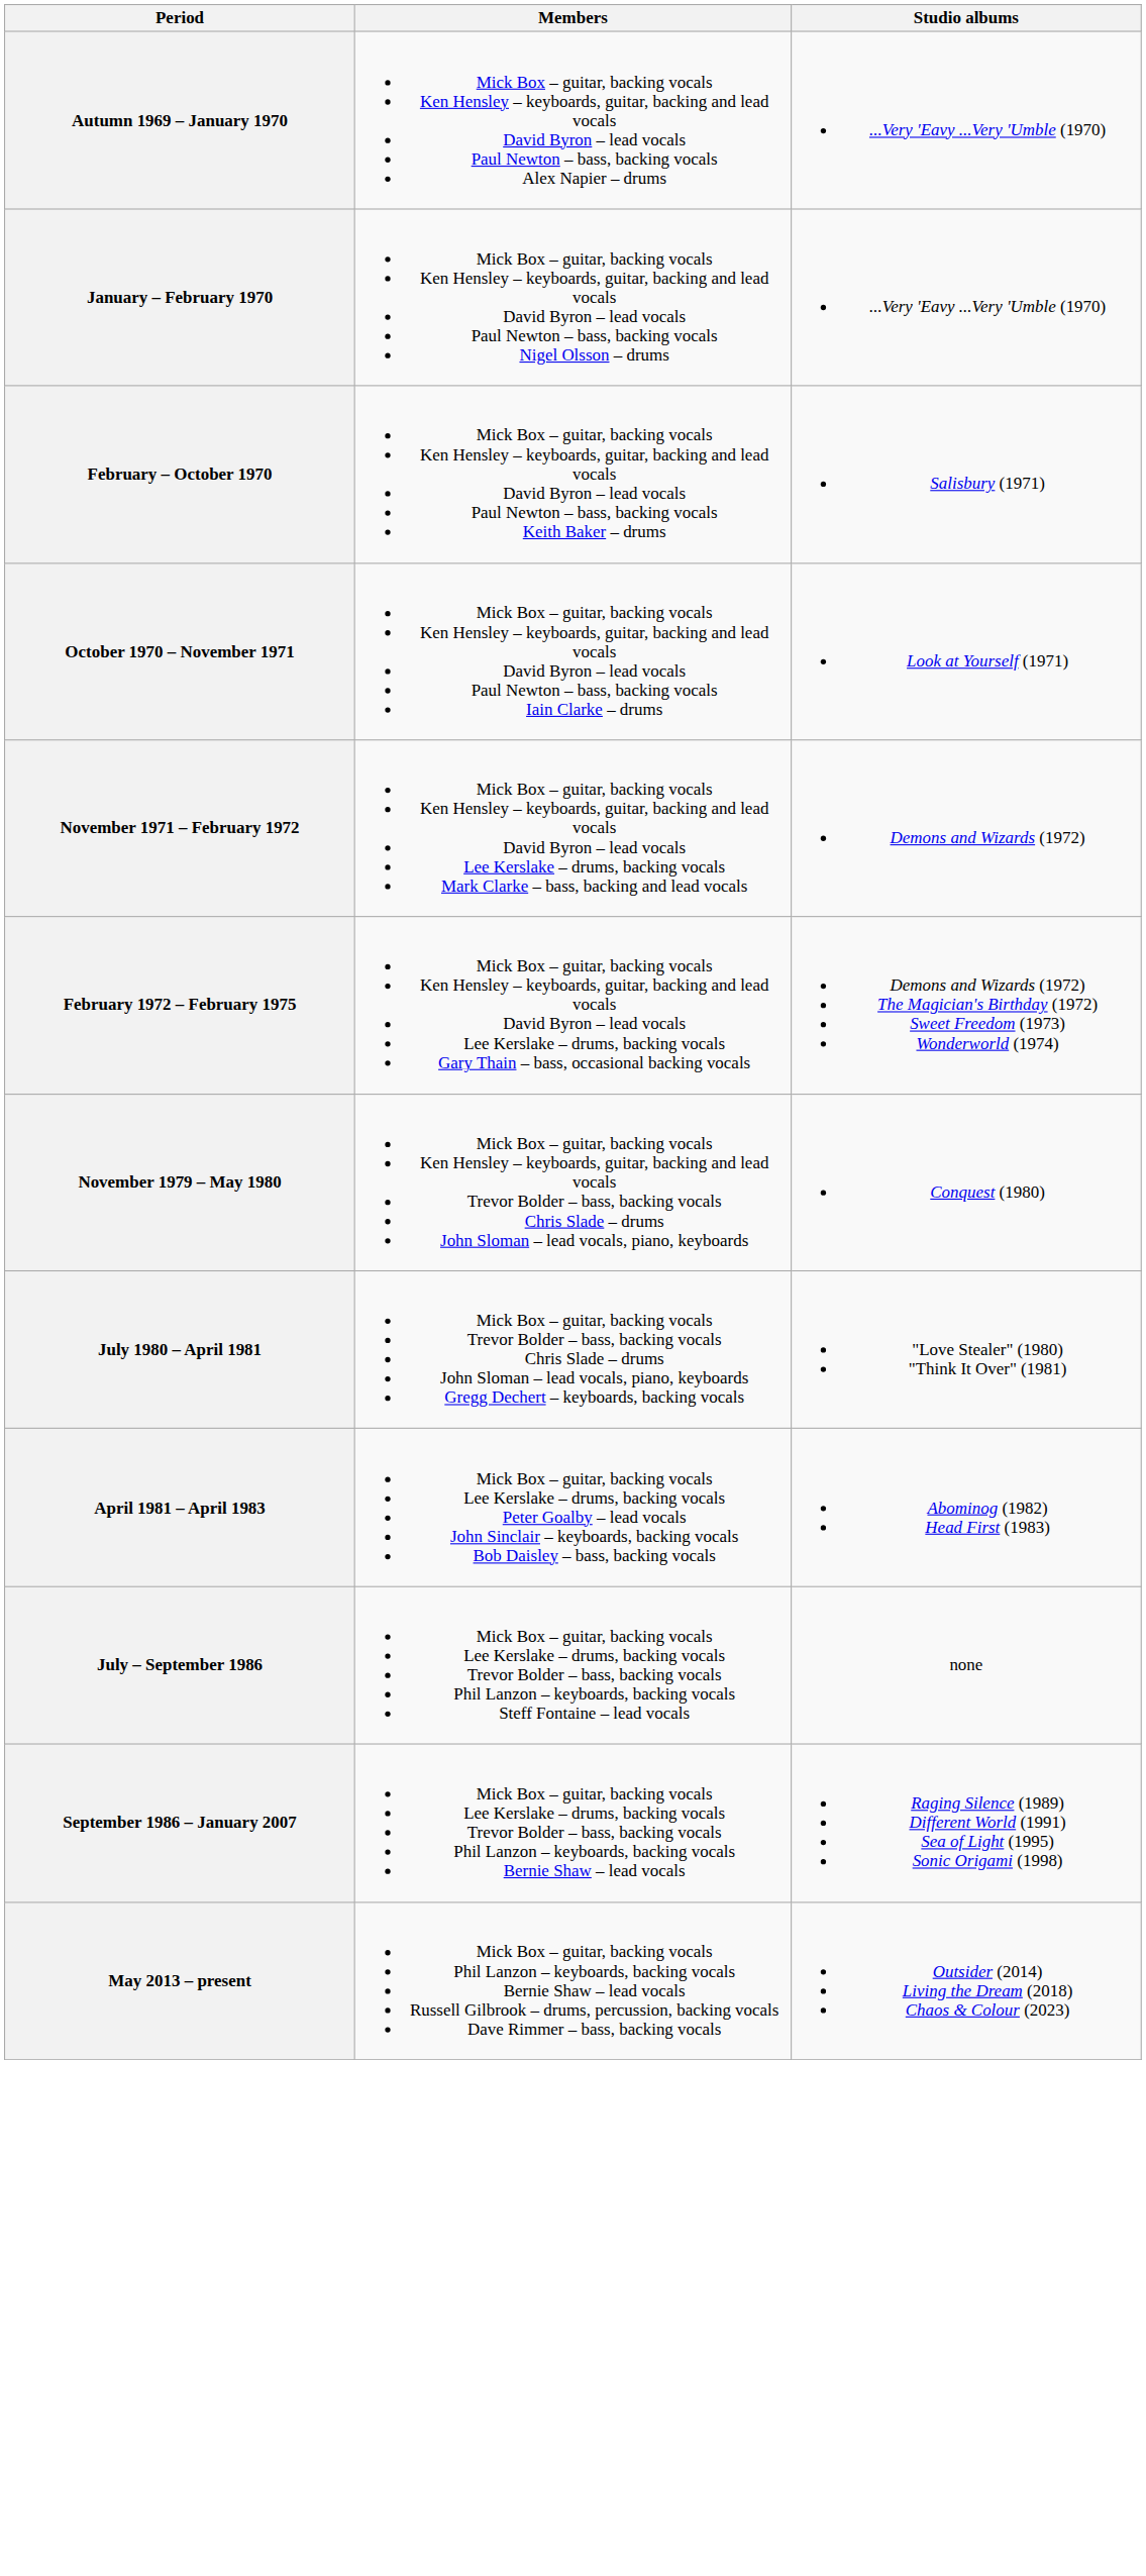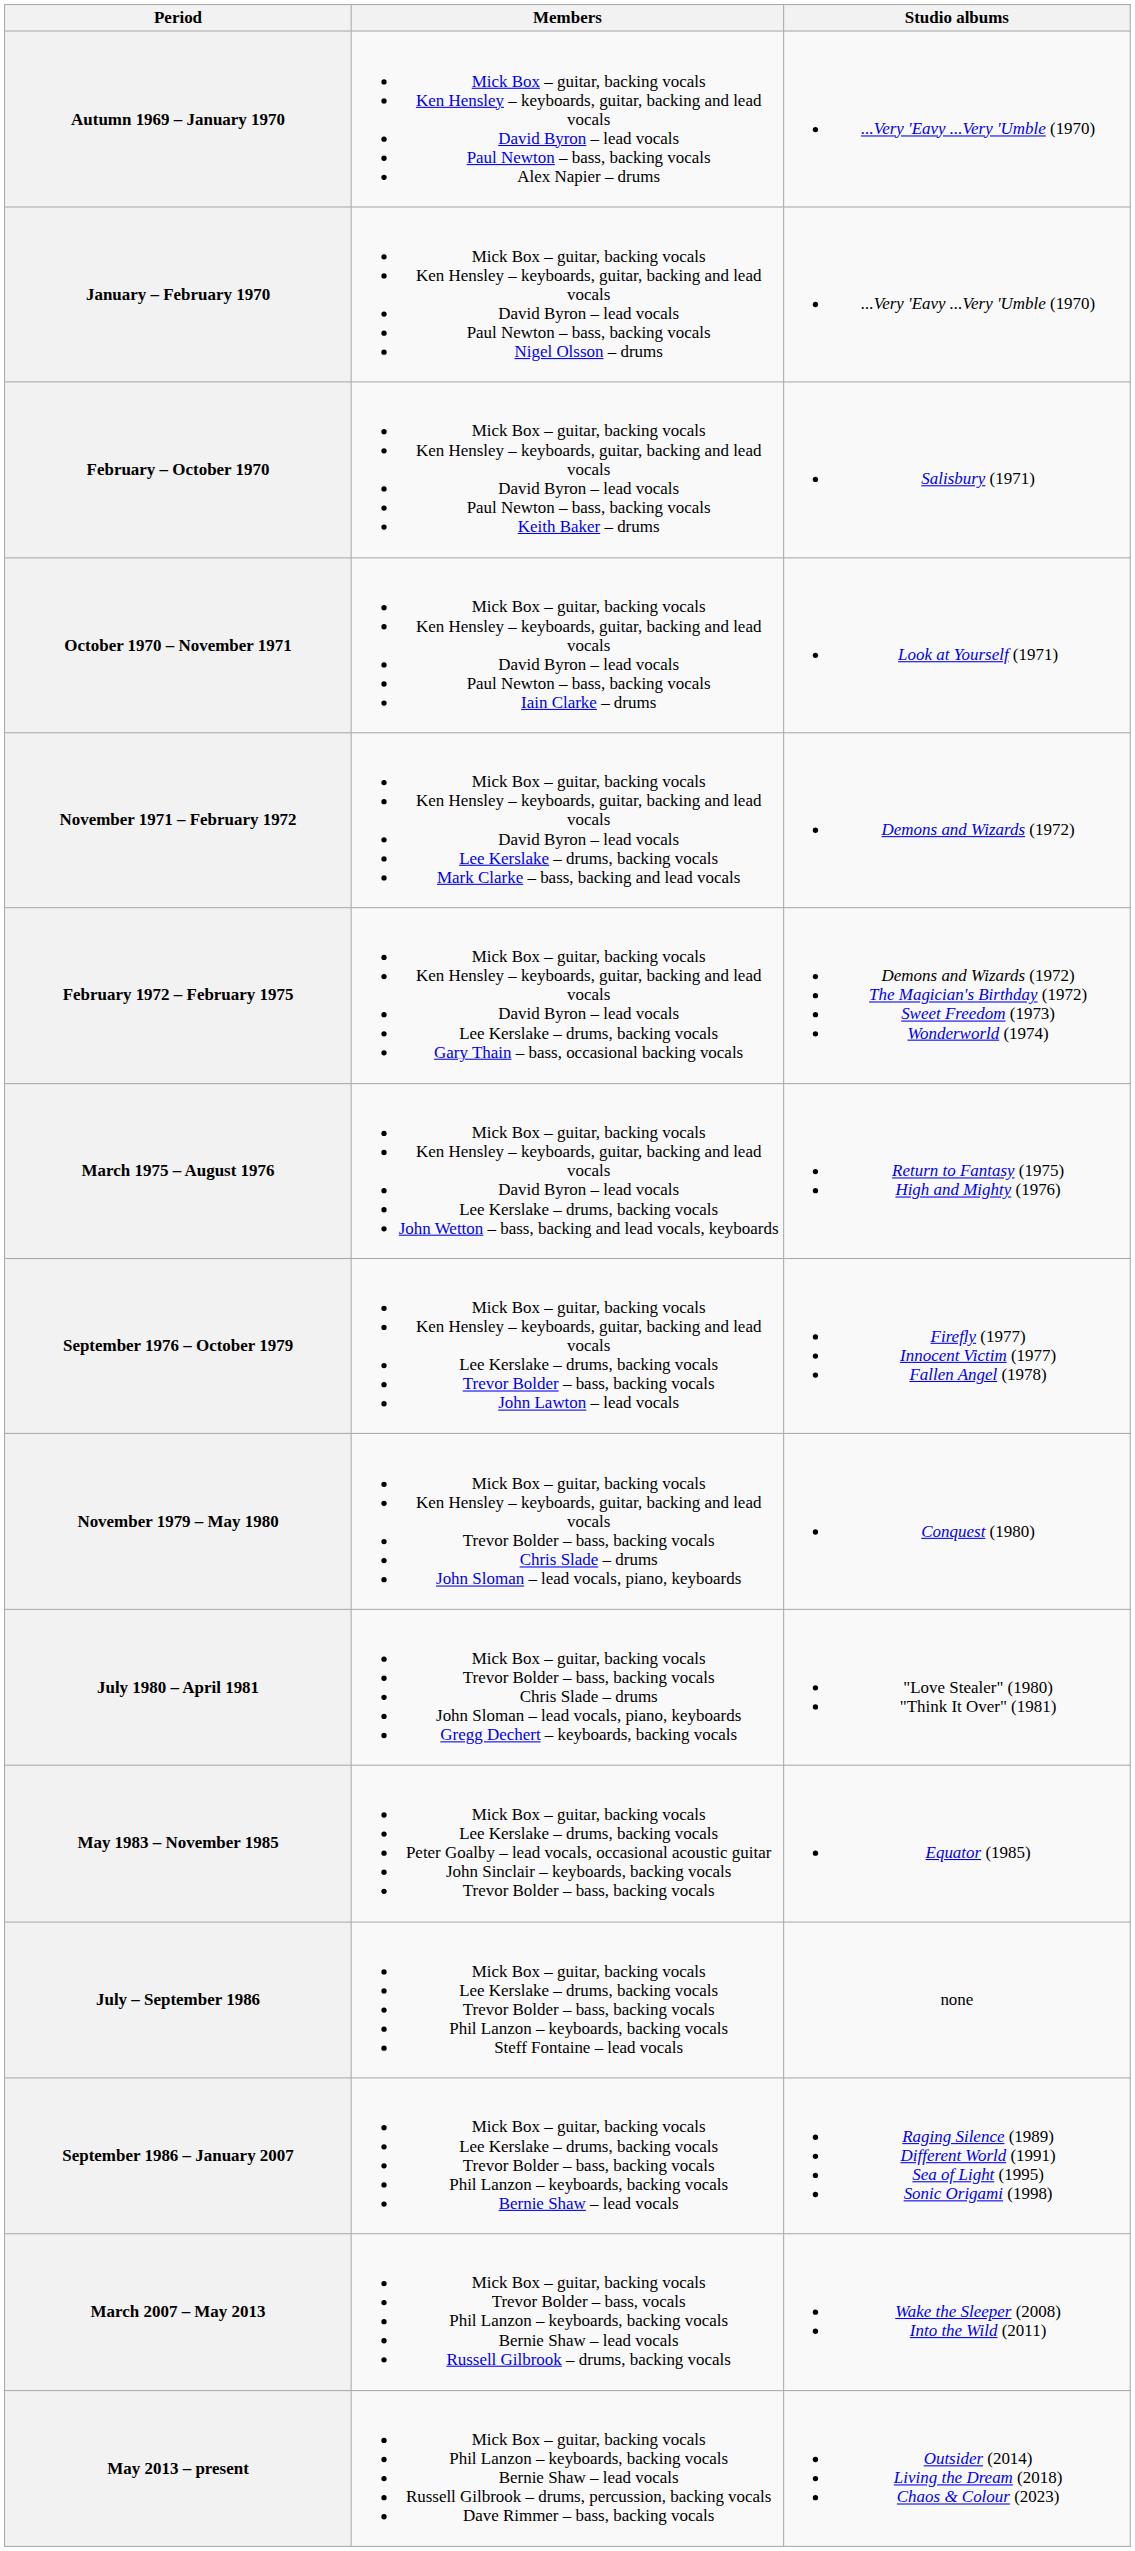 <table class="wikitable plainrowheaders" style="text-align:center;">
 <tr>
 <th scope="col" style="width:20em;">Period</th>
 <th scope="col" style="width:25em;">Members</th>
 <th scope="col" style="width:20em;">Studio albums</th>
 </tr>
 <tr>
 <th scope="col">Autumn 1969 – January 1970</th>
 <td><br><ul><li><a href='#'>Mick Box</a> – guitar, backing vocals</li><li><a href='#'>Ken Hensley</a> – keyboards, guitar, backing and lead vocals</li><li><a href='#'>David Byron</a> – lead vocals</li><li><a href='#'>Paul Newton</a> – bass, backing vocals</li><li>Alex Napier – drums</li></ul></td>
 <td><br><ul><li><em><a href='#'>...Very 'Eavy ...Very 'Umble</a></em> (1970) </li></ul></td>
 </tr>
 <tr>
 <th scope="col">January – February 1970</th>
 <td><br><ul><li>Mick Box – guitar, backing vocals</li><li>Ken Hensley – keyboards, guitar, backing and lead vocals</li><li>David Byron – lead vocals</li><li>Paul Newton – bass, backing vocals</li><li><a href='#'>Nigel Olsson</a> – drums</li></ul></td>
 <td><br><ul><li><em>...Very 'Eavy ...Very 'Umble</em> (1970) </li></ul></td>
 </tr>
 <tr>
 <th scope="col">February – October 1970</th>
 <td><br><ul><li>Mick Box – guitar, backing vocals</li><li>Ken Hensley – keyboards, guitar, backing and lead vocals</li><li>David Byron – lead vocals</li><li>Paul Newton – bass, backing vocals</li><li><a href='#'>Keith Baker</a> – drums</li></ul></td>
 <td><br><ul><li><em><a href='#'>Salisbury</a></em> (1971)</li></ul></td>
 </tr>
 <tr>
 <th scope="col">October 1970 – November 1971</th>
 <td><br><ul><li>Mick Box – guitar, backing vocals</li><li>Ken Hensley – keyboards, guitar, backing and lead vocals</li><li>David Byron – lead vocals</li><li>Paul Newton – bass, backing vocals</li><li><a href='#'>Iain Clarke</a> – drums</li></ul></td>
 <td><br><ul><li><em><a href='#'>Look at Yourself</a></em> (1971)</li></ul></td>
 </tr>
 <tr>
 <th scope="col">November 1971 – February 1972</th>
 <td><br><ul><li>Mick Box – guitar, backing vocals</li><li>Ken Hensley – keyboards, guitar, backing and lead vocals</li><li>David Byron – lead vocals</li><li><a href='#'>Lee Kerslake</a> – drums, backing vocals</li><li><a href='#'>Mark Clarke</a> – bass, backing and lead vocals</li></ul></td>
 <td><br><ul><li><em><a href='#'>Demons and Wizards</a></em> (1972) </li></ul></td>
 </tr>
 <tr>
 <th scope="col">February 1972 – February 1975</th>
 <td><br><ul><li>Mick Box – guitar, backing vocals</li><li>Ken Hensley – keyboards, guitar, backing and lead vocals</li><li>David Byron – lead vocals</li><li>Lee Kerslake – drums, backing vocals</li><li><a href='#'>Gary Thain</a> – bass, occasional backing vocals</li></ul></td>
 <td><br><ul><li><em>Demons and Wizards</em> (1972) </li><li><em><a href='#'>The Magician's Birthday</a></em> (1972)</li><li><em><a href='#'>Sweet Freedom</a></em> (1973)</li><li><em><a href='#'>Wonderworld</a></em> (1974)</li></ul></td>
 </tr>
 <tr>
+<th scope="col">March 1975 – August 1976</th>
+<td><br><ul><li>Mick Box – guitar, backing vocals</li><li>Ken Hensley – keyboards, guitar, backing and lead vocals</li><li>David Byron – lead vocals</li><li>Lee Kerslake – drums, backing vocals</li><li><a href='#'>John Wetton</a> – bass, backing and lead vocals, keyboards</li></ul></td>
+<td><br><ul><li><em><a href='#'>Return to Fantasy</a></em> (1975)</li><li><em><a href='#'>High and Mighty</a></em> (1976)</li></ul></td>
+</tr>
+<tr>
+<th scope="col">September 1976 – October 1979</th>
+<td><br><ul><li>Mick Box – guitar, backing vocals</li><li>Ken Hensley – keyboards, guitar, backing and lead vocals</li><li>Lee Kerslake – drums, backing vocals</li><li><a href='#'>Trevor Bolder</a> – bass, backing vocals</li><li><a href='#'>John Lawton</a> – lead vocals</li></ul></td>
+<td><br><ul><li><em><a href='#'>Firefly</a></em> (1977)</li><li><em><a href='#'>Innocent Victim</a></em> (1977)</li><li><em><a href='#'>Fallen Angel</a></em> (1978)</li></ul></td>
+</tr>
+<tr>
 <th scope="col">November 1979 – May 1980</th>
 <td><br><ul><li>Mick Box – guitar, backing vocals</li><li>Ken Hensley – keyboards, guitar, backing and lead vocals</li><li>Trevor Bolder – bass, backing vocals</li><li><a href='#'>Chris Slade</a> – drums</li><li><a href='#'>John Sloman</a> – lead vocals, piano, keyboards</li></ul></td>
 <td><br><ul><li><em><a href='#'>Conquest</a></em> (1980)</li></ul></td>
 </tr>
 <tr>
 <th scope="col">July 1980 – April 1981</th>
 <td><br><ul><li>Mick Box – guitar, backing vocals</li><li>Trevor Bolder – bass, backing vocals</li><li>Chris Slade – drums</li><li>John Sloman – lead vocals, piano, keyboards</li><li><a href='#'>Gregg Dechert</a> – keyboards, backing vocals</li></ul></td>
 <td><br><ul><li>"Love Stealer" (1980)</li><li>"Think It Over" (1981)</li></ul></td>
 </tr>
 <tr>
-<th scope="col">April 1981 – April 1983</th>
-<td><br><ul><li>Mick Box – guitar, backing vocals</li><li>Lee Kerslake – drums, backing vocals</li><li><a href='#'>Peter Goalby</a> – lead vocals</li><li><a href='#'>John Sinclair</a> – keyboards, backing vocals</li><li><a href='#'>Bob Daisley</a> – bass, backing vocals</li></ul></td>
-<td><br><ul><li><em><a href='#'>Abominog</a></em> (1982)</li><li><em><a href='#'>Head First</a></em> (1983)</li></ul></td>
+<th scope="col">May 1983 – November 1985</th>
+<td><br><ul><li>Mick Box – guitar, backing vocals</li><li>Lee Kerslake – drums, backing vocals</li><li>Peter Goalby – lead vocals, occasional acoustic guitar</li><li>John Sinclair – keyboards, backing vocals</li><li>Trevor Bolder – bass, backing vocals</li></ul></td>
+<td><br><ul><li><em><a href='#'>Equator</a></em> (1985)</li></ul></td>
 </tr>
 <tr>
 <th scope="col">July – September 1986</th>
 <td><br><ul><li>Mick Box – guitar, backing vocals</li><li>Lee Kerslake – drums, backing vocals</li><li>Trevor Bolder – bass, backing vocals</li><li>Phil Lanzon – keyboards, backing vocals</li><li>Steff Fontaine – lead vocals</li></ul></td>
 <td>none</td>
 </tr>
 <tr>
 <th scope="col">September 1986 – January 2007</th>
 <td><br><ul><li>Mick Box – guitar, backing vocals</li><li>Lee Kerslake – drums, backing vocals</li><li>Trevor Bolder – bass, backing vocals</li><li>Phil Lanzon – keyboards, backing vocals</li><li><a href='#'>Bernie Shaw</a> – lead vocals</li></ul></td>
 <td><br><ul><li><em><a href='#'>Raging Silence</a></em> (1989)</li><li><em><a href='#'>Different World</a></em> (1991)</li><li><em><a href='#'>Sea of Light</a></em> (1995)</li><li><em><a href='#'>Sonic Origami</a></em> (1998)</li></ul></td>
 </tr>
 <tr>
+<th scope="col">March 2007 – May 2013</th>
+<td><br><ul><li>Mick Box – guitar, backing vocals</li><li>Trevor Bolder – bass, vocals</li><li>Phil Lanzon – keyboards, backing vocals</li><li>Bernie Shaw – lead vocals</li><li><a href='#'>Russell Gilbrook</a> – drums, backing vocals</li></ul></td>
+<td><br><ul><li><em><a href='#'>Wake the Sleeper</a></em> (2008)</li><li><em><a href='#'>Into the Wild</a></em> (2011)</li></ul></td>
+</tr>
+<tr>
 <th scope="col">May 2013 – present</th>
 <td><br><ul><li>Mick Box – guitar, backing vocals</li><li>Phil Lanzon – keyboards, backing vocals</li><li>Bernie Shaw – lead vocals</li><li>Russell Gilbrook – drums, percussion, backing vocals</li><li>Dave Rimmer – bass, backing vocals</li></ul></td>
 <td><br><ul><li><em><a href='#'>Outsider</a></em> (2014)</li><li><em><a href='#'>Living the Dream</a></em> (2018)</li><li><em><a href='#'>Chaos & Colour</a></em> (2023)</li></ul></td>
 </tr>
 </table>
